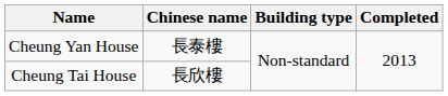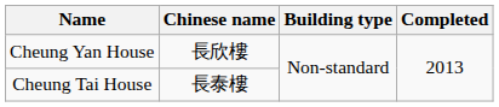 <table class="wikitable" style="text-align: center">
 <tr>
 <th>Name</th>
 <th>Chinese name</th>
 <th>Building type</th>
 <th>Completed</th>
 </tr>
 <tr>
 <td>Cheung Yan House</td>
-<td>長泰樓</td>
+<td>長欣樓</td>
 <td rowspan="2">Non-standard</td>
 <td rowspan="2">2013</td>
 </tr>
 <tr>
 <td>Cheung Tai House</td>
-<td>長欣樓</td>
+<td>長泰樓</td>
 </tr>
 </table>
